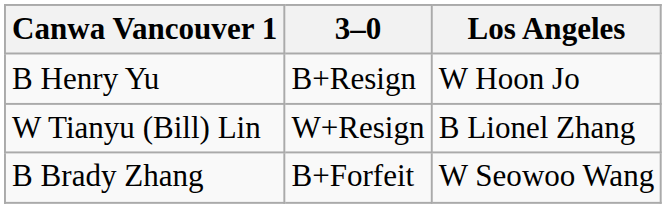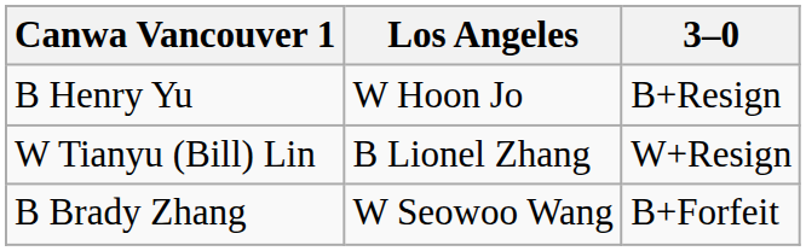 <table class="wikitable">
 <tr>
 <th>Canwa Vancouver 1</th>
+<th>Los Angeles</th>
 <th>3–0</th>
-<th>Los Angeles</th>
 </tr>
 <tr>
 <td>B Henry Yu</td>
+<td>W Hoon Jo</td>
 <td>B+Resign</td>
-<td>W Hoon Jo</td>
 </tr>
 <tr>
 <td>W Tianyu (Bill) Lin</td>
+<td>B Lionel Zhang</td>
 <td>W+Resign</td>
-<td>B Lionel Zhang</td>
 </tr>
 <tr>
 <td>B Brady Zhang</td>
+<td>W Seowoo Wang</td>
 <td>B+Forfeit</td>
-<td>W Seowoo Wang</td>
 </tr>
 </table>
